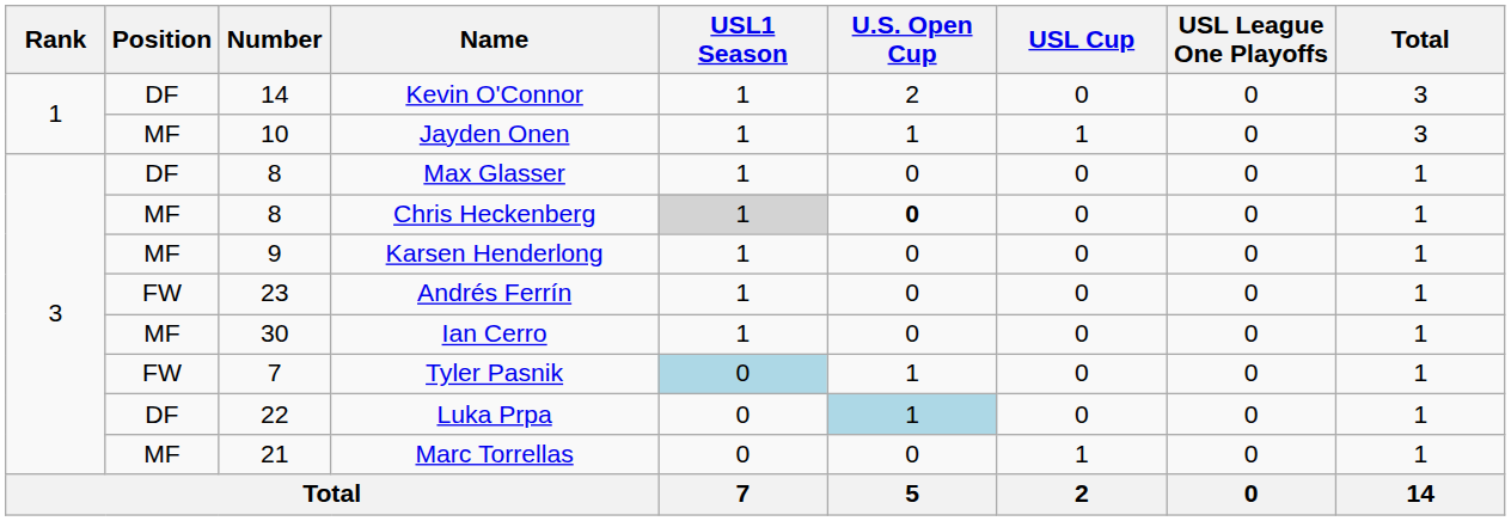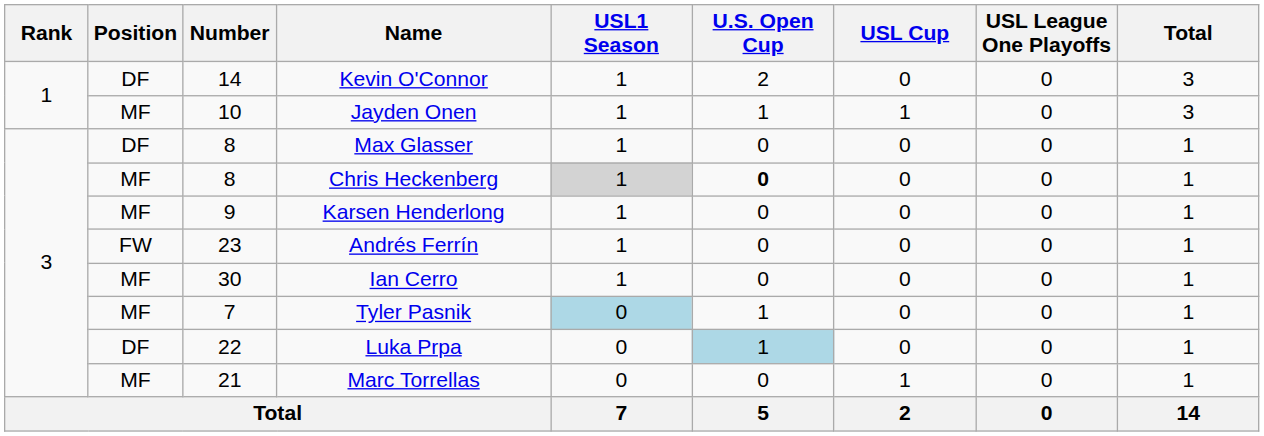 <table class="wikitable" style="text-align:center;">
 <tr>
 <th style="width:56px;">Rank</th>
 <th style="width:64px;">Position</th>
 <th style="width:64px;">Number</th>
 <th style="width:200px;">Name</th>
 <th style="width:100px;"><a href='#'>USL1 Season</a></th>
 <th style="width:100px;"><a href='#'>U.S. Open Cup</a></th>
 <th style="width:100px;"><a href='#'>USL Cup</a></th>
 <th style="width:100px;">USL League One Playoffs</th>
 <th style="width:100px;">Total</th>
 </tr>
 <tr>
 <td rowspan=2>1</td>
 <td>DF</td>
 <td>14</td>
 <td> <a href='#'>Kevin O'Connor</a></td>
 <td>1</td>
 <td>2</td>
 <td>0</td>
 <td>0</td>
 <td>3</td>
 </tr>
 <tr>
 <td>MF</td>
 <td>10</td>
 <td> <a href='#'>Jayden Onen</a></td>
 <td>1</td>
 <td>1</td>
 <td>1</td>
 <td>0</td>
 <td>3</td>
 </tr>
 <tr>
 <td rowspan=8>3</td>
 <td>DF</td>
 <td>8</td>
 <td> <a href='#'>Max Glasser</a></td>
 <td>1</td>
 <td>0</td>
 <td>0</td>
 <td>0</td>
 <td>1</td>
 </tr>
 <tr>
 <td>MF</td>
 <td>8</td>
 <td> <a href='#'>Chris Heckenberg</a></td>
 <td style="background: lightgrey;">1</td>
 <td><strong>0</strong></td>
 <td>0</td>
 <td>0</td>
 <td>1</td>
 </tr>
 <tr>
 <td>MF</td>
 <td>9</td>
 <td> <a href='#'>Karsen Henderlong</a></td>
 <td>1</td>
 <td>0</td>
 <td>0</td>
 <td>0</td>
 <td>1</td>
 </tr>
 <tr>
 <td>FW</td>
 <td>23</td>
 <td> <a href='#'>Andrés Ferrín</a></td>
 <td>1</td>
 <td>0</td>
 <td>0</td>
 <td>0</td>
 <td>1</td>
 </tr>
 <tr>
 <td>MF</td>
 <td>30</td>
 <td> <a href='#'>Ian Cerro</a></td>
 <td>1</td>
 <td>0</td>
 <td>0</td>
 <td>0</td>
 <td>1</td>
 </tr>
 <tr>
-<td>FW</td>
+<td>MF</td>
 <td>7</td>
 <td> <a href='#'>Tyler Pasnik</a></td>
 <td style="background: lightblue;">0</td>
 <td>1</td>
 <td>0</td>
 <td>0</td>
 <td>1</td>
 </tr>
 <tr>
 <td>DF</td>
 <td>22</td>
 <td> <a href='#'>Luka Prpa</a></td>
 <td>0</td>
 <td style="background: lightblue;">1</td>
 <td>0</td>
 <td>0</td>
 <td>1</td>
 </tr>
 <tr>
 <td>MF</td>
 <td>21</td>
 <td> <a href='#'>Marc Torrellas</a></td>
 <td>0</td>
 <td>0</td>
 <td>1</td>
 <td>0</td>
 <td>1</td>
 </tr>
 <tr>
 <th colspan="4">Total</th>
 <th>7</th>
 <th>5</th>
 <th>2</th>
 <th>0</th>
 <th>14</th>
 </tr>
 </table>
